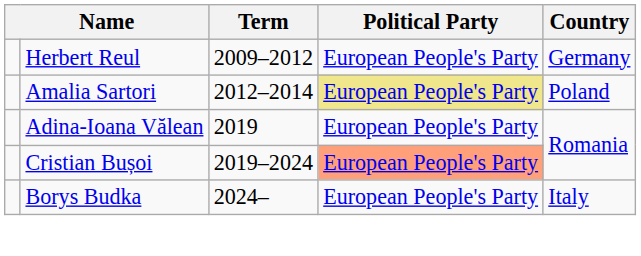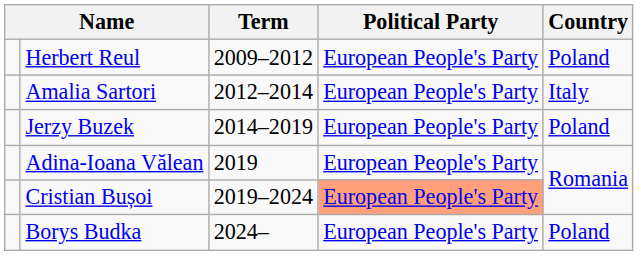 <table class="wikitable">
 <tr>
 <th colspan="2">Name</th>
 <th>Term</th>
 <th>Political Party</th>
 <th>Country</th>
 </tr>
 <tr>
 <td bgcolor=> </td>
 <td><a href='#'>Herbert Reul</a></td>
 <td>2009–2012</td>
 <td><a href='#'>European People's Party</a></td>
-<td rowspan="1"> <a href='#'>Germany</a></td>
+<td rowspan="1"> <a href='#'>Poland</a></td>
 </tr>
 <tr>
 <td bgcolor=> </td>
 <td><a href='#'>Amalia Sartori</a></td>
 <td>2012–2014</td>
-<td style="background: khaki;"><a href='#'>European People's Party</a></td>
+<td><a href='#'>European People's Party</a></td>
+<td rowspan="1"> <a href='#'>Italy</a></td>
+</tr>
+<tr>
+<td bgcolor=> </td>
+<td><a href='#'>Jerzy Buzek</a></td>
+<td>2014–2019</td>
+<td><a href='#'>European People's Party</a></td>
 <td rowspan="1"> <a href='#'>Poland</a></td>
 </tr>
 <tr>
 <td bgcolor=> </td>
 <td><a href='#'>Adina-Ioana Vălean</a></td>
 <td>2019</td>
 <td><a href='#'>European People's Party</a></td>
 <td rowspan="2"> <a href='#'>Romania</a></td>
 </tr>
 <tr>
 <td bgcolor=> </td>
 <td><a href='#'>Cristian Bușoi</a></td>
 <td>2019–2024</td>
 <td style="background: lightsalmon;"><a href='#'>European People's Party</a></td>
 </tr>
 <tr>
 <td bgcolor=> </td>
 <td><a href='#'>Borys Budka</a></td>
 <td>2024–</td>
 <td><a href='#'>European People's Party</a></td>
-<td rowspan="1"> <a href='#'>Italy</a></td>
+<td rowspan="1"> <a href='#'>Poland</a></td>
 </tr>
 </table>
